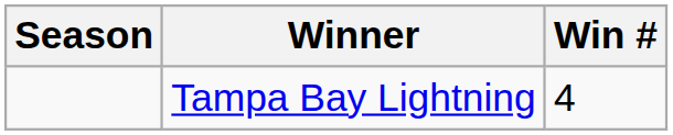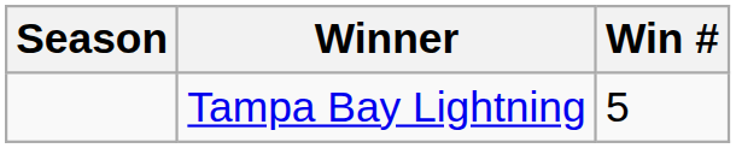 <table class="wikitable">
 <tr>
 <th>Season</th>
 <th>Winner</th>
 <th>Win #</th>
 </tr>
 <tr>
 <td></td>
 <td><a href='#'>Tampa Bay Lightning</a> </td>
-<td>4</td>
+<td>5</td>
 </tr>
 </table>
